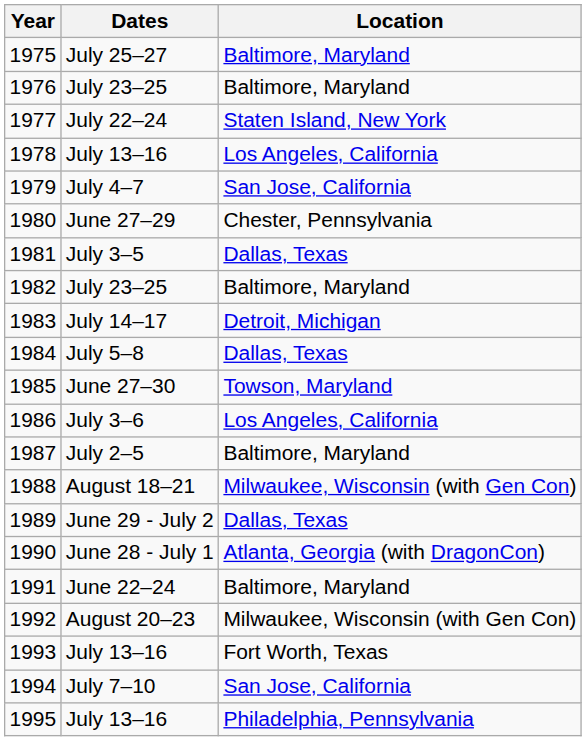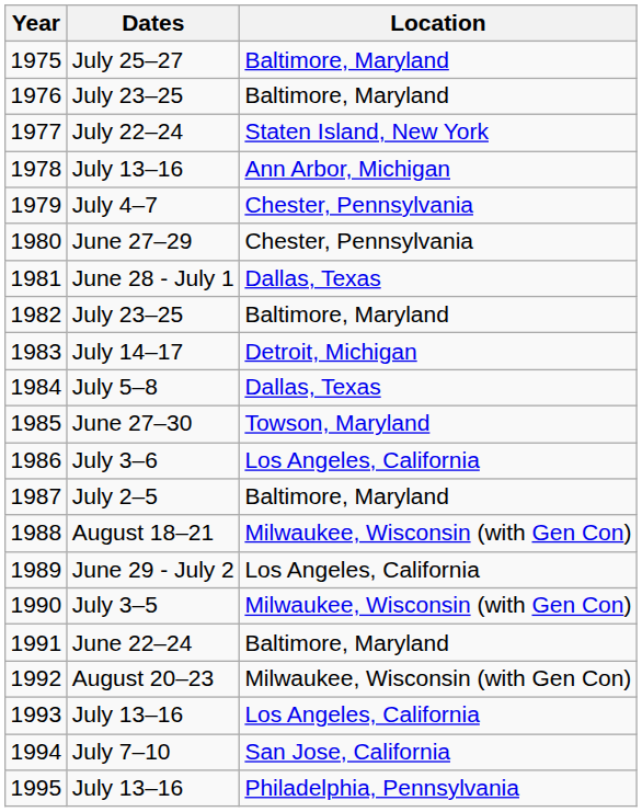 <table class="wikitable">
 <tr>
 <th>Year</th>
 <th>Dates</th>
 <th>Location</th>
 </tr>
 <tr>
 <td>1975</td>
 <td>July 25–27</td>
 <td><a href='#'>Baltimore, Maryland</a></td>
 </tr>
 <tr>
 <td>1976</td>
 <td>July 23–25</td>
 <td>Baltimore, Maryland</td>
 </tr>
 <tr>
 <td>1977</td>
 <td>July 22–24</td>
 <td><a href='#'>Staten Island, New York</a></td>
 </tr>
 <tr>
 <td>1978</td>
 <td>July 13–16</td>
-<td><a href='#'>Los Angeles, California</a></td>
+<td><a href='#'>Ann Arbor, Michigan</a></td>
 </tr>
 <tr>
 <td>1979</td>
 <td>July 4–7</td>
-<td><a href='#'>San Jose, California</a></td>
+<td><a href='#'>Chester, Pennsylvania</a></td>
 </tr>
 <tr>
 <td>1980</td>
 <td>June 27–29</td>
 <td>Chester, Pennsylvania</td>
 </tr>
 <tr>
 <td>1981</td>
-<td>July 3–5</td>
+<td>June 28 - July 1</td>
 <td><a href='#'>Dallas, Texas</a></td>
 </tr>
 <tr>
 <td>1982</td>
 <td>July 23–25</td>
 <td>Baltimore, Maryland</td>
 </tr>
 <tr>
 <td>1983</td>
 <td>July 14–17</td>
 <td><a href='#'>Detroit, Michigan</a></td>
 </tr>
 <tr>
 <td>1984</td>
 <td>July 5–8</td>
 <td><a href='#'>Dallas, Texas</a></td>
 </tr>
 <tr>
 <td>1985</td>
 <td>June 27–30</td>
 <td><a href='#'>Towson, Maryland</a></td>
 </tr>
 <tr>
 <td>1986</td>
 <td>July 3–6</td>
 <td><a href='#'>Los Angeles, California</a></td>
 </tr>
 <tr>
 <td>1987</td>
 <td>July 2–5</td>
 <td>Baltimore, Maryland</td>
 </tr>
 <tr>
 <td>1988</td>
 <td>August 18–21</td>
 <td><a href='#'>Milwaukee, Wisconsin</a> (with <a href='#'>Gen Con</a>)</td>
 </tr>
 <tr>
 <td>1989</td>
 <td>June 29 - July 2</td>
-<td><a href='#'>Dallas, Texas</a></td>
+<td>Los Angeles, California</td>
 </tr>
 <tr>
 <td>1990</td>
-<td>June 28 - July 1</td>
-<td><a href='#'>Atlanta, Georgia</a> (with <a href='#'>DragonCon</a>)</td>
+<td>July 3–5</td>
+<td><a href='#'>Milwaukee, Wisconsin</a> (with <a href='#'>Gen Con</a>)</td>
 </tr>
 <tr>
 <td>1991</td>
 <td>June 22–24</td>
 <td>Baltimore, Maryland</td>
 </tr>
 <tr>
 <td>1992</td>
 <td>August 20–23</td>
 <td>Milwaukee, Wisconsin (with Gen Con)</td>
 </tr>
 <tr>
 <td>1993</td>
 <td>July 13–16</td>
-<td>Fort Worth, Texas</td>
+<td><a href='#'>Los Angeles, California</a></td>
 </tr>
 <tr>
 <td>1994</td>
 <td>July 7–10</td>
 <td><a href='#'>San Jose, California</a></td>
 </tr>
 <tr>
 <td>1995</td>
 <td>July 13–16</td>
 <td><a href='#'>Philadelphia, Pennsylvania</a></td>
 </tr>
 </table>
